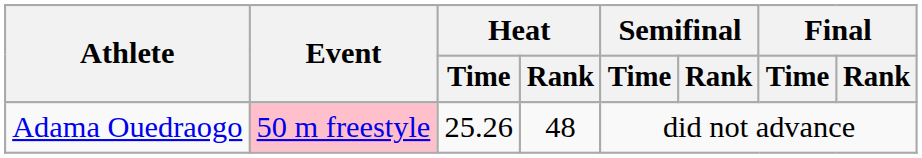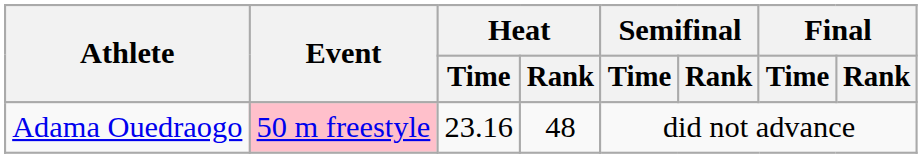 <table class=wikitable style="font-size:90%">
 <tr>
 <th rowspan="2">Athlete</th>
 <th rowspan="2">Event</th>
 <th colspan="2">Heat</th>
 <th colspan="2">Semifinal</th>
 <th colspan="2">Final</th>
 </tr>
 <tr style="font-size:95%">
 <th>Time</th>
 <th>Rank</th>
 <th>Time</th>
 <th>Rank</th>
 <th>Time</th>
 <th>Rank</th>
 </tr>
 <tr align=center>
 <td align=left><a href='#'>Adama Ouedraogo</a></td>
 <td align=left style="background: pink;"><a href='#'>50 m freestyle</a></td>
-<td>25.26</td>
+<td>23.16</td>
 <td>48</td>
 <td colspan=4>did not advance</td>
 </tr>
 </table>
